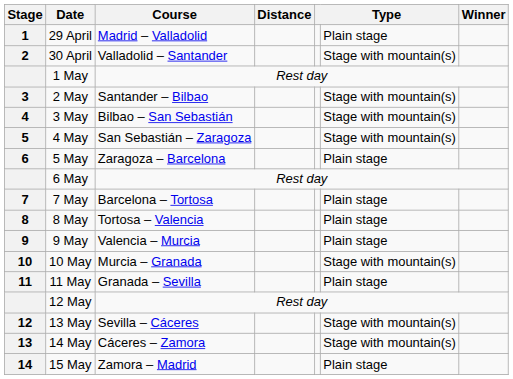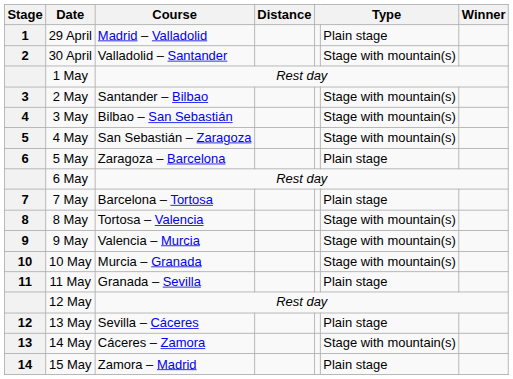 <table class="wikitable">
 <tr>
 <th>Stage</th>
 <th>Date</th>
 <th>Course</th>
 <th>Distance</th>
 <th colspan="2">Type</th>
 <th>Winner</th>
 </tr>
 <tr>
 <th style="text-align:center">1</th>
 <td style="text-align:center;">29 April</td>
 <td><a href='#'>Madrid</a> – <a href='#'>Valladolid</a></td>
 <td style="text-align:center;"></td>
 <td style="text-align:center;"></td>
 <td>Plain stage</td>
 <td></td>
 </tr>
 <tr>
 <th style="text-align:center">2</th>
 <td style="text-align:center;">30 April</td>
 <td>Valladolid – <a href='#'>Santander</a></td>
 <td style="text-align:center;"></td>
 <td style="text-align:center;"></td>
 <td>Stage with mountain(s)</td>
 <td></td>
 </tr>
 <tr>
 <th></th>
 <td style="text-align:center;">1 May</td>
 <td colspan="6" style="text-align:center;"><em>Rest day</em></td>
 </tr>
 <tr>
 <th style="text-align:center">3</th>
 <td style="text-align:center;">2 May</td>
 <td>Santander – <a href='#'>Bilbao</a></td>
 <td style="text-align:center;"></td>
 <td style="text-align:center;"></td>
 <td>Stage with mountain(s)</td>
 <td></td>
 </tr>
 <tr>
 <th style="text-align:center">4</th>
 <td style="text-align:center;">3 May</td>
 <td>Bilbao – <a href='#'>San Sebastián</a></td>
 <td style="text-align:center;"></td>
 <td style="text-align:center;"></td>
 <td>Stage with mountain(s)</td>
 <td></td>
 </tr>
 <tr>
 <th style="text-align:center">5</th>
 <td style="text-align:center;">4 May</td>
 <td>San Sebastián – <a href='#'>Zaragoza</a></td>
 <td style="text-align:center;"></td>
 <td style="text-align:center;"></td>
 <td>Stage with mountain(s)</td>
 <td></td>
 </tr>
 <tr>
 <th style="text-align:center">6</th>
 <td style="text-align:center;">5 May</td>
 <td>Zaragoza – <a href='#'>Barcelona</a></td>
 <td style="text-align:center;"></td>
 <td style="text-align:center;"></td>
 <td>Plain stage</td>
 <td></td>
 </tr>
 <tr>
 <th></th>
 <td style="text-align:center;">6 May</td>
 <td colspan="6" style="text-align:center;"><em>Rest day</em></td>
 </tr>
 <tr>
 <th style="text-align:center">7</th>
 <td style="text-align:center;">7 May</td>
 <td>Barcelona – <a href='#'>Tortosa</a></td>
 <td style="text-align:center;"></td>
 <td style="text-align:center;"></td>
 <td>Plain stage</td>
 <td></td>
 </tr>
 <tr>
 <th style="text-align:center">8</th>
 <td style="text-align:center;">8 May</td>
 <td>Tortosa – <a href='#'>Valencia</a></td>
 <td style="text-align:center;"></td>
 <td style="text-align:center;"></td>
-<td>Plain stage</td>
+<td>Stage with mountain(s)</td>
 <td></td>
 </tr>
 <tr>
 <th style="text-align:center">9</th>
 <td style="text-align:center;">9 May</td>
 <td>Valencia – <a href='#'>Murcia</a></td>
 <td style="text-align:center;"></td>
 <td style="text-align:center;"></td>
-<td>Plain stage</td>
+<td>Stage with mountain(s)</td>
 <td></td>
 </tr>
 <tr>
 <th style="text-align:center">10</th>
 <td style="text-align:center;">10 May</td>
 <td>Murcia – <a href='#'>Granada</a></td>
 <td style="text-align:center;"></td>
 <td style="text-align:center;"></td>
 <td>Stage with mountain(s)</td>
 <td></td>
 </tr>
 <tr>
 <th style="text-align:center">11</th>
 <td style="text-align:center;">11 May</td>
 <td>Granada – <a href='#'>Sevilla</a></td>
 <td style="text-align:center;"></td>
 <td style="text-align:center;"></td>
 <td>Plain stage</td>
 <td></td>
 </tr>
 <tr>
 <th></th>
 <td style="text-align:center;">12 May</td>
 <td colspan="6" style="text-align:center;"><em>Rest day</em></td>
 </tr>
 <tr>
 <th style="text-align:center">12</th>
 <td style="text-align:center;">13 May</td>
 <td>Sevilla – <a href='#'>Cáceres</a></td>
 <td style="text-align:center;"></td>
 <td style="text-align:center;"></td>
-<td>Stage with mountain(s)</td>
+<td>Plain stage</td>
 <td></td>
 </tr>
 <tr>
 <th style="text-align:center">13</th>
 <td style="text-align:center;">14 May</td>
 <td>Cáceres – <a href='#'>Zamora</a></td>
 <td style="text-align:center;"></td>
 <td style="text-align:center;"></td>
 <td>Stage with mountain(s)</td>
 <td></td>
 </tr>
 <tr>
 <th style="text-align:center">14</th>
 <td style="text-align:center;">15 May</td>
 <td>Zamora – <a href='#'>Madrid</a></td>
 <td style="text-align:center;"></td>
 <td style="text-align:center;"></td>
 <td>Plain stage</td>
 <td></td>
 </tr>
 </table>
